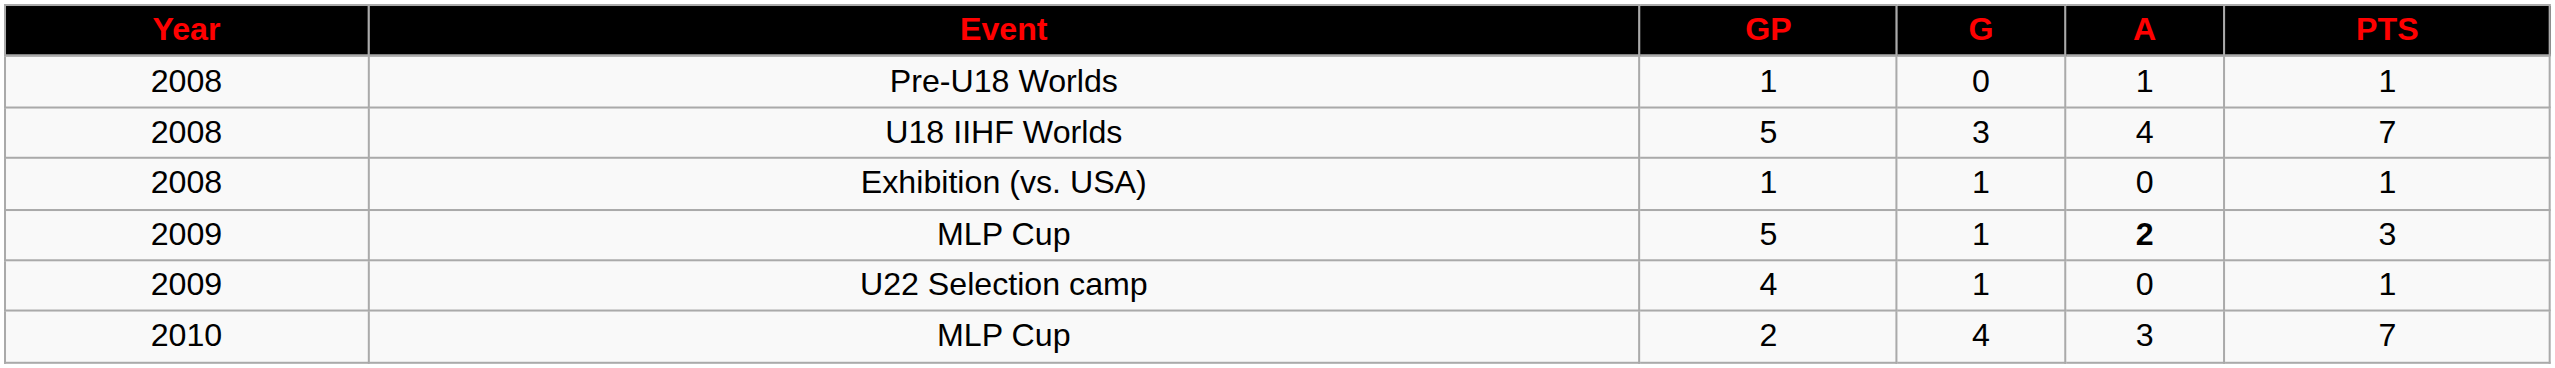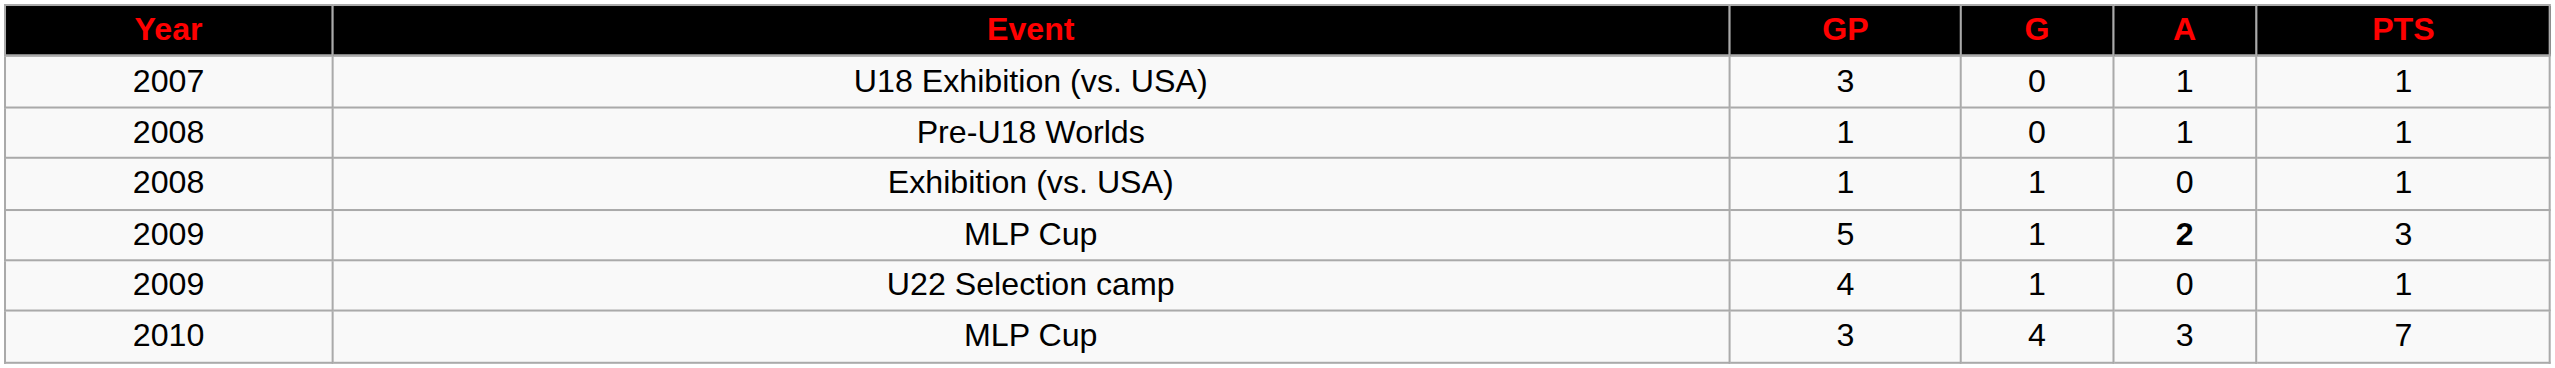 <table class="wikitable" width="80%">
 <tr align="center"  style="background:black;color:red;">
 <td><strong>Year</strong></td>
 <td><strong>Event</strong></td>
 <td><strong>GP</strong></td>
 <td><strong>G</strong></td>
 <td><strong>A</strong></td>
 <td><strong>PTS</strong></td>
 </tr>
 <tr align="center" bgcolor="">
+<td>2007</td>
+<td>U18 Exhibition (vs. USA)</td>
+<td>3</td>
+<td>0</td>
+<td>1</td>
+<td>1</td>
+</tr>
+<tr align="center" bgcolor="">
 <td>2008</td>
 <td>Pre-U18 Worlds</td>
 <td>1</td>
 <td>0</td>
 <td>1</td>
 <td>1</td>
-</tr>
-<tr align="center" bgcolor="">
-<td>2008</td>
-<td>U18 IIHF Worlds</td>
-<td>5</td>
-<td>3</td>
-<td>4</td>
-<td>7</td>
 </tr>
 <tr align="center" bgcolor="">
 <td>2008</td>
 <td>Exhibition (vs. USA)</td>
 <td>1</td>
 <td>1</td>
 <td>0</td>
 <td>1</td>
 </tr>
 <tr align="center" bgcolor="">
 <td>2009</td>
 <td>MLP Cup</td>
 <td>5</td>
 <td>1</td>
 <td><strong>2</strong></td>
 <td>3</td>
 </tr>
 <tr align="center" bgcolor="">
 <td>2009</td>
 <td>U22 Selection camp</td>
 <td>4</td>
 <td>1</td>
 <td>0</td>
 <td>1</td>
 </tr>
 <tr align="center" bgcolor="">
 <td>2010</td>
 <td>MLP Cup</td>
-<td>2</td>
+<td>3</td>
 <td>4</td>
 <td>3</td>
 <td>7</td>
 </tr>
 </table>
